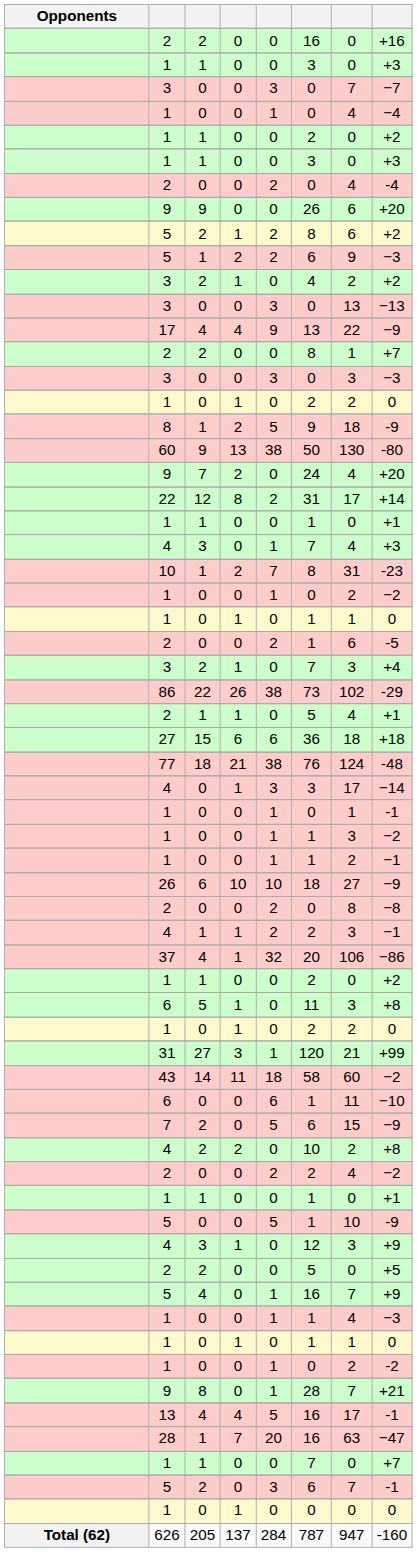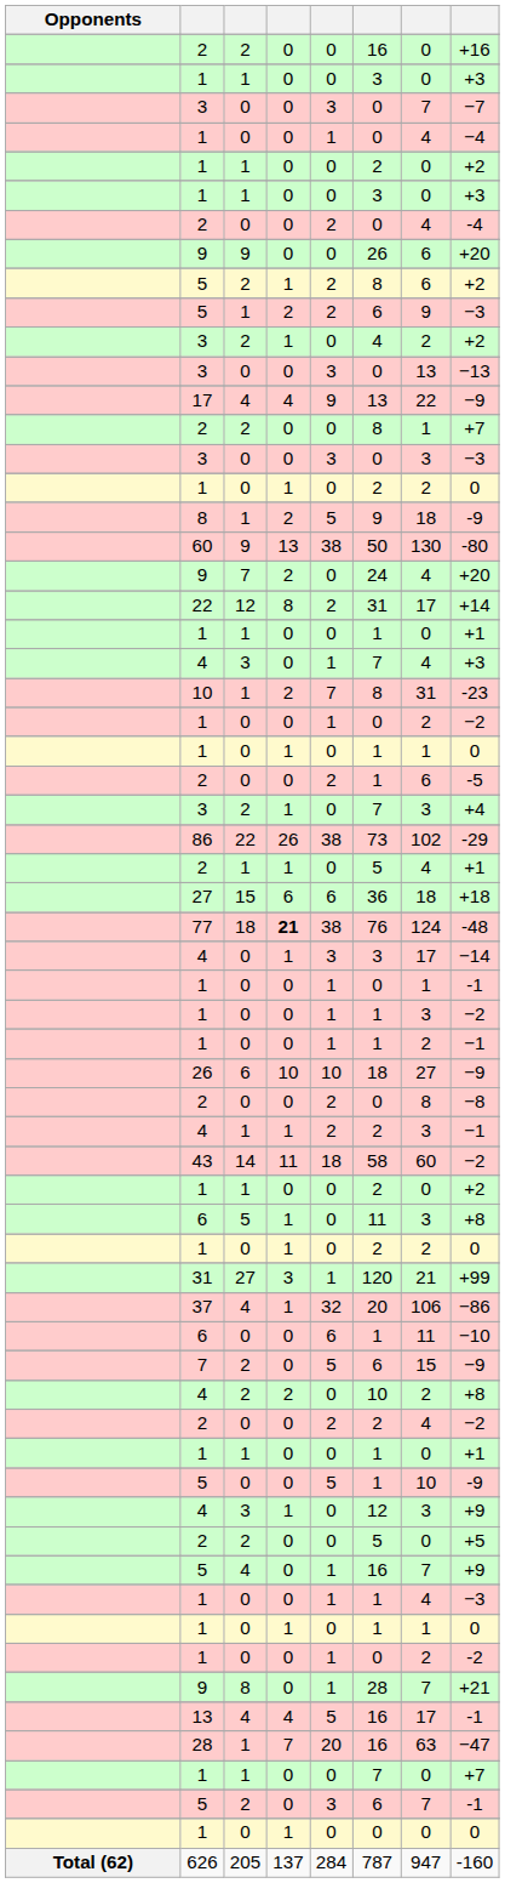 <table class="wikitable sortable collapsible collapsed" style="text-align: center; font-size: 100%;">
 <tr style="color:black;">
 <th style="width:145px;">Opponents</th>
 <th width=30></th>
 <th width=30></th>
 <th width=30></th>
 <th width=30></th>
 <th width=35></th>
 <th width=35></th>
 <th width=35></th>
 </tr>
 <tr>
 </tr>
 <tr bgcolor=CCFFCC>
 <td style="text-align:left;"></td>
 <td>2</td>
 <td>2</td>
 <td>0</td>
 <td>0</td>
 <td>16</td>
 <td>0</td>
 <td>+16</td>
 </tr>
 <tr>
 </tr>
 <tr bgcolor=CCFFCC>
 <td style="text-align:left;"></td>
 <td>1</td>
 <td>1</td>
 <td>0</td>
 <td>0</td>
 <td>3</td>
 <td>0</td>
 <td>+3</td>
 </tr>
 <tr>
 </tr>
 <tr bgcolor=FFCCCC>
 <td style="text-align:left;"></td>
 <td>3</td>
 <td>0</td>
 <td>0</td>
 <td>3</td>
 <td>0</td>
 <td>7</td>
 <td>−7</td>
 </tr>
 <tr>
 </tr>
 <tr bgcolor=FFCCCC>
 <td style="text-align:left;"></td>
 <td>1</td>
 <td>0</td>
 <td>0</td>
 <td>1</td>
 <td>0</td>
 <td>4</td>
 <td>−4</td>
 </tr>
 <tr>
 </tr>
 <tr bgcolor=CCFFCC>
 <td style="text-align:left;"></td>
 <td>1</td>
 <td>1</td>
 <td>0</td>
 <td>0</td>
 <td>2</td>
 <td>0</td>
 <td>+2</td>
 </tr>
 <tr>
 </tr>
 <tr bgcolor=CCFFCC>
 <td style="text-align:left;"></td>
 <td>1</td>
 <td>1</td>
 <td>0</td>
 <td>0</td>
 <td>3</td>
 <td>0</td>
 <td>+3</td>
 </tr>
 <tr>
 </tr>
 <tr bgcolor=FFCCCC>
 <td style="text-align:left;"></td>
 <td>2</td>
 <td>0</td>
 <td>0</td>
 <td>2</td>
 <td>0</td>
 <td>4</td>
 <td>-4</td>
 </tr>
 <tr>
 </tr>
 <tr bgcolor=CCFFCC>
 <td style="text-align:left;"></td>
 <td>9</td>
 <td>9</td>
 <td>0</td>
 <td>0</td>
 <td>26</td>
 <td>6</td>
 <td>+20</td>
 </tr>
 <tr>
 </tr>
 <tr bgcolor=FFFACD>
 <td style="text-align:left;"></td>
 <td>5</td>
 <td>2</td>
 <td>1</td>
 <td>2</td>
 <td>8</td>
 <td>6</td>
 <td>+2</td>
 </tr>
 <tr>
 </tr>
 <tr bgcolor=FFCCCC>
 <td style="text-align:left;"></td>
 <td>5</td>
 <td>1</td>
 <td>2</td>
 <td>2</td>
 <td>6</td>
 <td>9</td>
 <td>−3</td>
 </tr>
 <tr>
 </tr>
 <tr bgcolor=CCFFCC>
 <td style="text-align:left;"></td>
 <td>3</td>
 <td>2</td>
 <td>1</td>
 <td>0</td>
 <td>4</td>
 <td>2</td>
 <td>+2</td>
 </tr>
 <tr>
 </tr>
 <tr bgcolor=FFCCCC>
 <td style="text-align:left;"></td>
 <td>3</td>
 <td>0</td>
 <td>0</td>
 <td>3</td>
 <td>0</td>
 <td>13</td>
 <td>−13</td>
 </tr>
 <tr>
 </tr>
 <tr bgcolor=FFCCCC>
 <td style="text-align:left;"></td>
 <td>17</td>
 <td>4</td>
 <td>4</td>
 <td>9</td>
 <td>13</td>
 <td>22</td>
 <td>−9</td>
 </tr>
 <tr>
 </tr>
 <tr bgcolor=CCFFCC>
 <td style="text-align:left;"></td>
 <td>2</td>
 <td>2</td>
 <td>0</td>
 <td>0</td>
 <td>8</td>
 <td>1</td>
 <td>+7</td>
 </tr>
 <tr>
 </tr>
 <tr bgcolor=FFCCCC>
 <td style="text-align:left;"></td>
 <td>3</td>
 <td>0</td>
 <td>0</td>
 <td>3</td>
 <td>0</td>
 <td>3</td>
 <td>−3</td>
 </tr>
 <tr>
 </tr>
 <tr bgcolor=FFFACD>
 <td style="text-align:left;"></td>
 <td>1</td>
 <td>0</td>
 <td>1</td>
 <td>0</td>
 <td>2</td>
 <td>2</td>
 <td>0</td>
 </tr>
 <tr>
 </tr>
 <tr bgcolor=FFCCCC>
 <td style="text-align:left;"></td>
 <td>8</td>
 <td>1</td>
 <td>2</td>
 <td>5</td>
 <td>9</td>
 <td>18</td>
 <td>-9</td>
 </tr>
 <tr>
 </tr>
 <tr bgcolor=FFCCCC>
 <td style="text-align:left;"></td>
 <td>60</td>
 <td>9</td>
 <td>13</td>
 <td>38</td>
 <td>50</td>
 <td>130</td>
 <td>-80</td>
 </tr>
 <tr>
 </tr>
 <tr bgcolor=CCFFCC>
 <td style="text-align:left;"></td>
 <td>9</td>
 <td>7</td>
 <td>2</td>
 <td>0</td>
 <td>24</td>
 <td>4</td>
 <td>+20</td>
 </tr>
 <tr>
 </tr>
 <tr bgcolor=CCFFCC>
 <td style="text-align:left;"></td>
 <td>22</td>
 <td>12</td>
 <td>8</td>
 <td>2</td>
 <td>31</td>
 <td>17</td>
 <td>+14</td>
 </tr>
 <tr>
 </tr>
 <tr bgcolor=CCFFCC>
 <td style="text-align:left;"></td>
 <td>1</td>
 <td>1</td>
 <td>0</td>
 <td>0</td>
 <td>1</td>
 <td>0</td>
 <td>+1</td>
 </tr>
 <tr>
 </tr>
 <tr bgcolor=CCFFCC>
 <td style="text-align:left;"></td>
 <td>4</td>
 <td>3</td>
 <td>0</td>
 <td>1</td>
 <td>7</td>
 <td>4</td>
 <td>+3</td>
 </tr>
 <tr>
 </tr>
 <tr bgcolor=FFCCCC>
 <td style="text-align:left;"></td>
 <td>10</td>
 <td>1</td>
 <td>2</td>
 <td>7</td>
 <td>8</td>
 <td>31</td>
 <td>-23</td>
 </tr>
 <tr>
 </tr>
 <tr bgcolor=FFCCCC>
 <td style="text-align:left;"></td>
 <td>1</td>
 <td>0</td>
 <td>0</td>
 <td>1</td>
 <td>0</td>
 <td>2</td>
 <td>−2</td>
 </tr>
 <tr>
 </tr>
 <tr bgcolor=FFFACD>
 <td style="text-align:left;"></td>
 <td>1</td>
 <td>0</td>
 <td>1</td>
 <td>0</td>
 <td>1</td>
 <td>1</td>
 <td>0</td>
 </tr>
 <tr>
 </tr>
 <tr bgcolor=FFCCCC>
 <td style="text-align:left;"></td>
 <td>2</td>
 <td>0</td>
 <td>0</td>
 <td>2</td>
 <td>1</td>
 <td>6</td>
 <td>-5</td>
 </tr>
 <tr>
 </tr>
 <tr bgcolor=CCFFCC>
 <td style="text-align:left;"></td>
 <td>3</td>
 <td>2</td>
 <td>1</td>
 <td>0</td>
 <td>7</td>
 <td>3</td>
 <td>+4</td>
 </tr>
 <tr>
 </tr>
 <tr bgcolor=FFCCCC>
 <td style="text-align:left;"></td>
 <td>86</td>
 <td>22</td>
 <td>26</td>
 <td>38</td>
 <td>73</td>
 <td>102</td>
 <td>-29</td>
 </tr>
 <tr>
 </tr>
 <tr bgcolor=CCFFCC>
 <td style="text-align:left;"></td>
 <td>2</td>
 <td>1</td>
 <td>1</td>
 <td>0</td>
 <td>5</td>
 <td>4</td>
 <td>+1</td>
 </tr>
 <tr>
 </tr>
 <tr bgcolor=CCFFCC>
 <td style="text-align:left;"></td>
 <td>27</td>
 <td>15</td>
 <td>6</td>
 <td>6</td>
 <td>36</td>
 <td>18</td>
 <td>+18</td>
 </tr>
 <tr>
 </tr>
 <tr bgcolor=FFCCCC>
 <td style="text-align:left;"></td>
 <td>77</td>
 <td>18</td>
-<td>21</td>
+<td><strong>21</strong></td>
 <td>38</td>
 <td>76</td>
 <td>124</td>
 <td>-48</td>
 </tr>
 <tr>
 </tr>
 <tr bgcolor=FFCCCC>
 <td style="text-align:left;"></td>
 <td>4</td>
 <td>0</td>
 <td>1</td>
 <td>3</td>
 <td>3</td>
 <td>17</td>
 <td>−14</td>
 </tr>
 <tr>
 </tr>
 <tr bgcolor=FFCCCC>
 <td style="text-align:left;"></td>
 <td>1</td>
 <td>0</td>
 <td>0</td>
 <td>1</td>
 <td>0</td>
 <td>1</td>
 <td>-1</td>
 </tr>
 <tr>
 </tr>
 <tr bgcolor=FFCCCC>
 <td style="text-align:left;"></td>
 <td>1</td>
 <td>0</td>
 <td>0</td>
 <td>1</td>
 <td>1</td>
 <td>3</td>
 <td>−2</td>
 </tr>
 <tr>
 </tr>
 <tr bgcolor=FFCCCC>
 <td style="text-align:left;"></td>
 <td>1</td>
 <td>0</td>
 <td>0</td>
 <td>1</td>
 <td>1</td>
 <td>2</td>
 <td>−1</td>
 </tr>
 <tr>
 </tr>
 <tr bgcolor=FFCCCC>
 <td style="text-align:left;"></td>
 <td>26</td>
 <td>6</td>
 <td>10</td>
 <td>10</td>
 <td>18</td>
 <td>27</td>
 <td>−9</td>
 </tr>
 <tr>
 </tr>
 <tr bgcolor=FFCCCC>
 <td style="text-align:left;"></td>
 <td>2</td>
 <td>0</td>
 <td>0</td>
 <td>2</td>
 <td>0</td>
 <td>8</td>
 <td>−8</td>
 </tr>
 <tr>
 </tr>
 <tr bgcolor=FFCCCC>
 <td style="text-align:left;"></td>
 <td>4</td>
 <td>1</td>
 <td>1</td>
 <td>2</td>
 <td>2</td>
 <td>3</td>
 <td>−1</td>
 </tr>
 <tr>
 </tr>
 <tr bgcolor=FFCCCC>
 <td style="text-align:left;"></td>
-<td>37</td>
-<td>4</td>
-<td>1</td>
-<td>32</td>
-<td>20</td>
-<td>106</td>
-<td>−86</td>
+<td>43</td>
+<td>14</td>
+<td>11</td>
+<td>18</td>
+<td>58</td>
+<td>60</td>
+<td>−2</td>
 </tr>
 <tr>
 </tr>
 <tr bgcolor=CCFFCC>
 <td style="text-align:left;"></td>
 <td>1</td>
 <td>1</td>
 <td>0</td>
 <td>0</td>
 <td>2</td>
 <td>0</td>
 <td>+2</td>
 </tr>
 <tr>
 </tr>
 <tr bgcolor=CCFFCC>
 <td style="text-align:left;"></td>
 <td>6</td>
 <td>5</td>
 <td>1</td>
 <td>0</td>
 <td>11</td>
 <td>3</td>
 <td>+8</td>
 </tr>
 <tr>
 </tr>
 <tr bgcolor=FFFACD>
 <td style="text-align:left;"></td>
 <td>1</td>
 <td>0</td>
 <td>1</td>
 <td>0</td>
 <td>2</td>
 <td>2</td>
 <td>0</td>
 </tr>
 <tr>
 </tr>
 <tr bgcolor=CCFFCC>
 <td style="text-align:left;"></td>
 <td>31</td>
 <td>27</td>
 <td>3</td>
 <td>1</td>
 <td>120</td>
 <td>21</td>
 <td>+99</td>
 </tr>
 <tr>
 </tr>
 <tr bgcolor=FFCCCC>
 <td style="text-align:left;"></td>
-<td>43</td>
-<td>14</td>
-<td>11</td>
-<td>18</td>
-<td>58</td>
-<td>60</td>
-<td>−2</td>
+<td>37</td>
+<td>4</td>
+<td>1</td>
+<td>32</td>
+<td>20</td>
+<td>106</td>
+<td>−86</td>
 </tr>
 <tr>
 </tr>
 <tr bgcolor=FFCCCC>
 <td style="text-align:left;"></td>
 <td>6</td>
 <td>0</td>
 <td>0</td>
 <td>6</td>
 <td>1</td>
 <td>11</td>
 <td>−10</td>
 </tr>
 <tr>
 </tr>
 <tr bgcolor=FFCCCC>
 <td style="text-align:left;"></td>
 <td>7</td>
 <td>2</td>
 <td>0</td>
 <td>5</td>
 <td>6</td>
 <td>15</td>
 <td>−9</td>
 </tr>
 <tr>
 </tr>
 <tr bgcolor=CCFFCC>
 <td style="text-align:left;"></td>
 <td>4</td>
 <td>2</td>
 <td>2</td>
 <td>0</td>
 <td>10</td>
 <td>2</td>
 <td>+8</td>
 </tr>
 <tr>
 </tr>
 <tr bgcolor=FFCCCC>
 <td style="text-align:left;"></td>
 <td>2</td>
 <td>0</td>
 <td>0</td>
 <td>2</td>
 <td>2</td>
 <td>4</td>
 <td>−2</td>
 </tr>
 <tr>
 </tr>
 <tr bgcolor=CCFFCC>
 <td style="text-align:left;"></td>
 <td>1</td>
 <td>1</td>
 <td>0</td>
 <td>0</td>
 <td>1</td>
 <td>0</td>
 <td>+1</td>
 </tr>
 <tr>
 </tr>
 <tr bgcolor=FFCCCC>
 <td style="text-align:left;"></td>
 <td>5</td>
 <td>0</td>
 <td>0</td>
 <td>5</td>
 <td>1</td>
 <td>10</td>
 <td>-9</td>
 </tr>
 <tr>
 </tr>
 <tr bgcolor=CCFFCC>
 <td style="text-align:left;"></td>
 <td>4</td>
 <td>3</td>
 <td>1</td>
 <td>0</td>
 <td>12</td>
 <td>3</td>
 <td>+9</td>
 </tr>
 <tr>
 </tr>
 <tr bgcolor=CCFFCC>
 <td style="text-align:left;"></td>
 <td>2</td>
 <td>2</td>
 <td>0</td>
 <td>0</td>
 <td>5</td>
 <td>0</td>
 <td>+5</td>
 </tr>
 <tr>
 </tr>
 <tr bgcolor=CCFFCC>
 <td style="text-align:left;"></td>
 <td>5</td>
 <td>4</td>
 <td>0</td>
 <td>1</td>
 <td>16</td>
 <td>7</td>
 <td>+9</td>
 </tr>
 <tr>
 </tr>
 <tr bgcolor=FFCCCC>
 <td style="text-align:left;"></td>
 <td>1</td>
 <td>0</td>
 <td>0</td>
 <td>1</td>
 <td>1</td>
 <td>4</td>
 <td>−3</td>
 </tr>
 <tr>
 </tr>
 <tr bgcolor=FFFACD>
 <td style="text-align:left;"></td>
 <td>1</td>
 <td>0</td>
 <td>1</td>
 <td>0</td>
 <td>1</td>
 <td>1</td>
 <td>0</td>
 </tr>
 <tr>
 </tr>
 <tr bgcolor=FFCCCC>
 <td style="text-align:left;"></td>
 <td>1</td>
 <td>0</td>
 <td>0</td>
 <td>1</td>
 <td>0</td>
 <td>2</td>
 <td>-2</td>
 </tr>
 <tr>
 </tr>
 <tr bgcolor=CCFFCC>
 <td style="text-align:left;"></td>
 <td>9</td>
 <td>8</td>
 <td>0</td>
 <td>1</td>
 <td>28</td>
 <td>7</td>
 <td>+21</td>
 </tr>
 <tr>
 </tr>
 <tr bgcolor=FFCCCC>
 <td style="text-align:left;"></td>
 <td>13</td>
 <td>4</td>
 <td>4</td>
 <td>5</td>
 <td>16</td>
 <td>17</td>
 <td>-1</td>
 </tr>
 <tr>
 </tr>
 <tr bgcolor=FFCCCC>
 <td style="text-align:left;"></td>
 <td>28</td>
 <td>1</td>
 <td>7</td>
 <td>20</td>
 <td>16</td>
 <td>63</td>
 <td>−47</td>
 </tr>
 <tr>
 </tr>
 <tr bgcolor=CCFFCC>
 <td style="text-align:left;"></td>
 <td>1</td>
 <td>1</td>
 <td>0</td>
 <td>0</td>
 <td>7</td>
 <td>0</td>
 <td>+7</td>
 </tr>
 <tr>
 </tr>
 <tr bgcolor=FFCCCC>
 <td style="text-align:left;"></td>
 <td>5</td>
 <td>2</td>
 <td>0</td>
 <td>3</td>
 <td>6</td>
 <td>7</td>
 <td>-1</td>
 </tr>
 <tr>
 </tr>
 <tr bgcolor=FFFACD>
 <td style="text-align:left;"></td>
 <td>1</td>
 <td>0</td>
 <td>1</td>
 <td>0</td>
 <td>0</td>
 <td>0</td>
 <td>0</td>
 </tr>
 <tr class="sortbottom">
 <th>Total (62)</th>
 <td>626</td>
 <td>205</td>
 <td>137</td>
 <td>284</td>
 <td>787</td>
 <td>947</td>
 <td>-160</td>
 </tr>
 </table>
